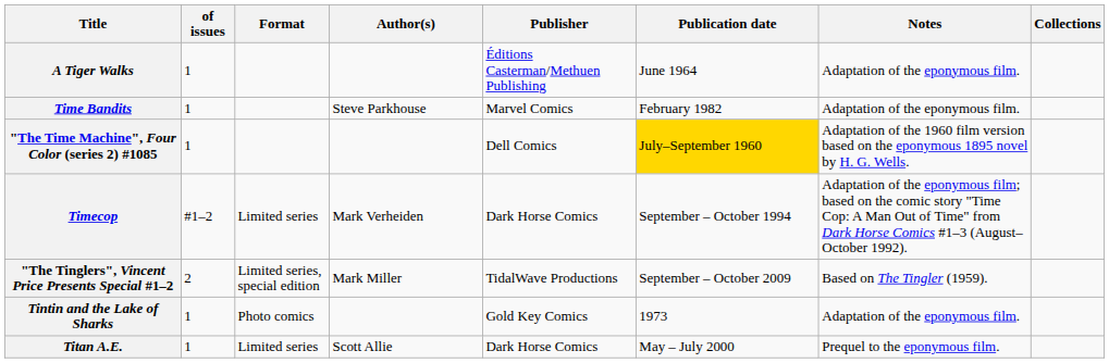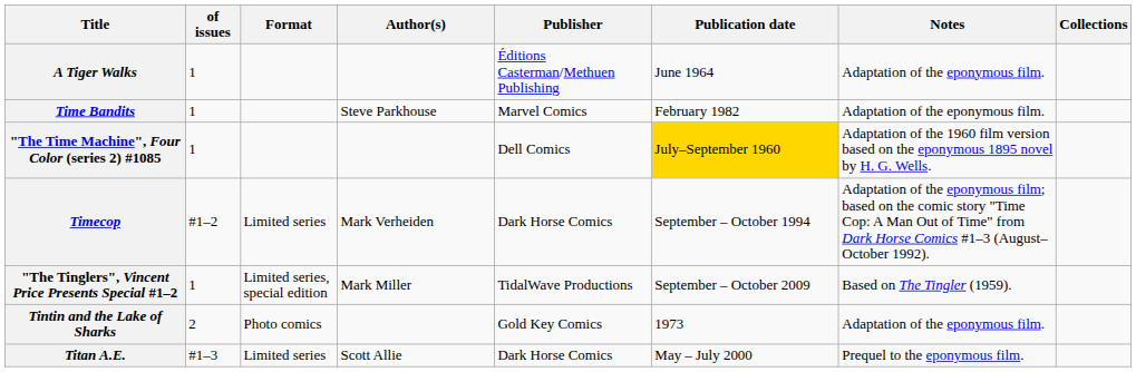 <table class="wikitable">
 <tr>
 <th>Title</th>
 <th style="width:40pt"> of issues</th>
 <th style="width:75pt">Format</th>
 <th style="width:125pt">Author(s)</th>
 <th style="width:125pt">Publisher</th>
 <th style="width:150pt">Publication date</th>
 <th style="width:175pt">Notes</th>
 <th>Collections</th>
 </tr>
 <tr>
 <th><em>A Tiger Walks</em></th>
 <td>1</td>
 <td></td>
 <td></td>
 <td><a href='#'>Éditions Casterman</a>/<a href='#'>Methuen Publishing</a></td>
 <td>June 1964</td>
 <td>Adaptation of the <a href='#'>eponymous film</a>.</td>
 <td></td>
 </tr>
 <tr>
 <th><em><a href='#'>Time Bandits</a></em></th>
 <td>1</td>
 <td></td>
 <td>Steve Parkhouse</td>
 <td>Marvel Comics</td>
 <td>February 1982</td>
 <td>Adaptation of the eponymous film.</td>
 <td></td>
 </tr>
 <tr>
 <th>"<a href='#'>The Time Machine</a>", <em>Four Color</em> (series 2) #1085</th>
 <td>1</td>
 <td></td>
 <td></td>
 <td>Dell Comics</td>
 <td style="background: gold;">July–September 1960</td>
 <td>Adaptation of the 1960 film version based on the <a href='#'>eponymous 1895 novel</a> by <a href='#'>H. G. Wells</a>.</td>
 <td></td>
 </tr>
 <tr>
 <th><em><a href='#'>Timecop</a></em></th>
 <td>#1–2</td>
 <td>Limited series</td>
 <td>Mark Verheiden</td>
 <td>Dark Horse Comics</td>
 <td>September – October 1994</td>
 <td>Adaptation of the <a href='#'>eponymous film</a>; based on the comic story "Time Cop: A Man Out of Time" from <em><a href='#'>Dark Horse Comics</a></em> #1–3 (August–October 1992).</td>
 <td></td>
 </tr>
 <tr>
 <th>"The Tinglers", <em>Vincent Price Presents Special</em> #1–2</th>
-<td>2</td>
+<td>1</td>
 <td>Limited series, special edition</td>
 <td>Mark Miller</td>
 <td>TidalWave Productions</td>
 <td>September – October 2009</td>
 <td>Based on <em><a href='#'>The Tingler</a></em> (1959).</td>
 <td></td>
 </tr>
 <tr>
 <th><em>Tintin and the Lake of Sharks</em></th>
-<td>1</td>
+<td>2</td>
 <td>Photo comics</td>
 <td></td>
 <td>Gold Key Comics</td>
 <td>1973</td>
 <td>Adaptation of the <a href='#'>eponymous film</a>.</td>
 <td></td>
 </tr>
 <tr>
 <th><em>Titan A.E.</em></th>
-<td>1</td>
+<td>#1–3</td>
 <td>Limited series</td>
 <td>Scott Allie</td>
 <td>Dark Horse Comics</td>
 <td>May – July 2000</td>
 <td>Prequel to the <a href='#'>eponymous film</a>.</td>
 <td></td>
 </tr>
 </table>
